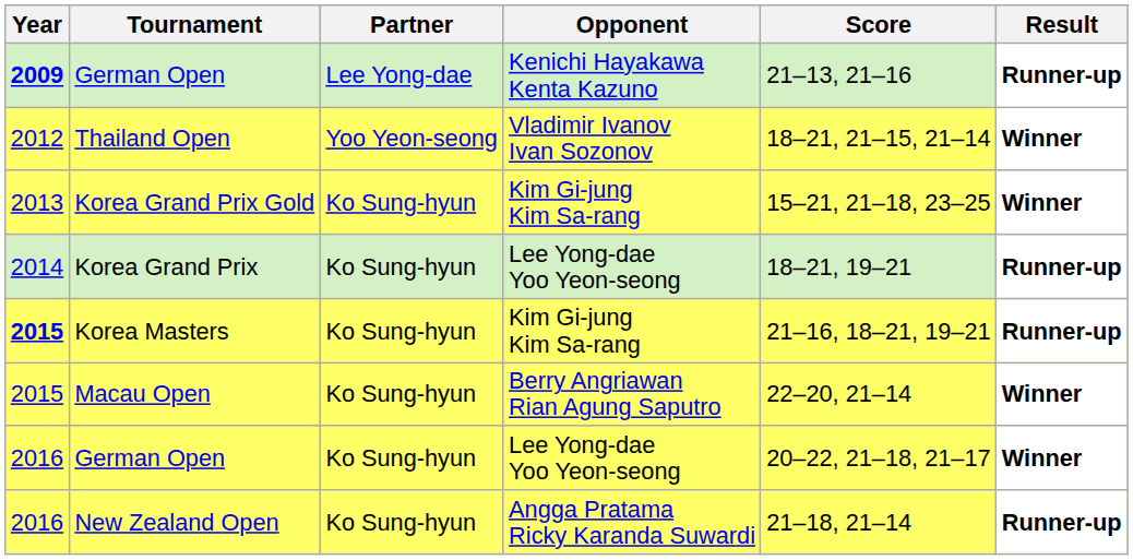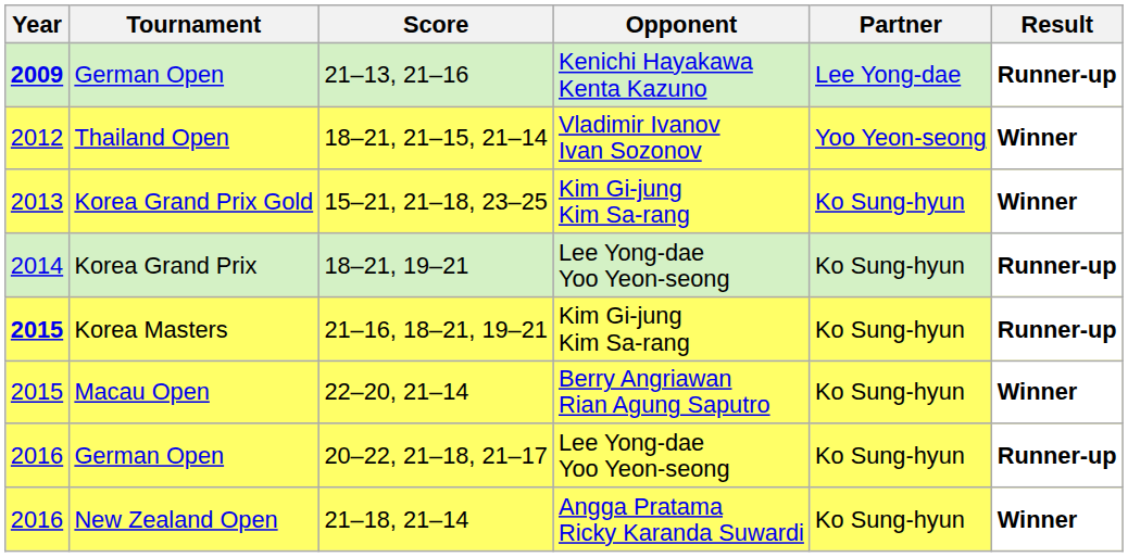 <table class="sortable wikitable" style="font-size: 90%;">
 <tr>
 <th>Year</th>
 <th>Tournament</th>
+<th>Score</th>
+<th>Opponent</th>
 <th>Partner</th>
-<th>Opponent</th>
-<th>Score</th>
 <th>Result</th>
 </tr>
 <tr style="background:#D4F1C5">
 <td align="center"><strong><a href='#'>2009</a></strong></td>
 <td align="left"><a href='#'>German Open</a></td>
+<td align="left">21–13, 21–16</td>
+<td align="left"> <a href='#'>Kenichi Hayakawa</a> <br>  <a href='#'>Kenta Kazuno</a></td>
 <td align="left"> <a href='#'>Lee Yong-dae</a></td>
-<td align="left"> <a href='#'>Kenichi Hayakawa</a> <br>  <a href='#'>Kenta Kazuno</a></td>
-<td align="left">21–13, 21–16</td>
 <td style="text-align:left; background:white"> <strong>Runner-up</strong></td>
 </tr>
 <tr style="background:#FFFF67">
 <td align="center"><a href='#'>2012</a></td>
 <td align="left"><a href='#'>Thailand Open</a></td>
+<td align="left">18–21, 21–15, 21–14</td>
+<td align="left"> <a href='#'>Vladimir Ivanov</a> <br>  <a href='#'>Ivan Sozonov</a></td>
 <td align="left"> <a href='#'>Yoo Yeon-seong</a></td>
-<td align="left"> <a href='#'>Vladimir Ivanov</a> <br>  <a href='#'>Ivan Sozonov</a></td>
-<td align="left">18–21, 21–15, 21–14</td>
 <td style="text-align:left; background:white"> <strong>Winner</strong></td>
 </tr>
 <tr style="background:#FFFF67">
 <td align="center"><a href='#'>2013</a></td>
 <td align="left"><a href='#'>Korea Grand Prix Gold</a></td>
+<td align="left">15–21, 21–18, 23–25</td>
+<td align="left"> <a href='#'>Kim Gi-jung</a> <br>  <a href='#'>Kim Sa-rang</a></td>
 <td align="left"> <a href='#'>Ko Sung-hyun</a></td>
-<td align="left"> <a href='#'>Kim Gi-jung</a> <br>  <a href='#'>Kim Sa-rang</a></td>
-<td align="left">15–21, 21–18, 23–25</td>
 <td style="text-align:left; background:white"> <strong>Winner</strong></td>
 </tr>
 <tr style="background:#D4F1C5">
 <td align="center"><a href='#'>2014</a></td>
 <td align="left">Korea Grand Prix</td>
+<td align="left">18–21, 19–21</td>
+<td align="left"> Lee Yong-dae <br>  Yoo Yeon-seong</td>
 <td align="left"> Ko Sung-hyun</td>
-<td align="left"> Lee Yong-dae <br>  Yoo Yeon-seong</td>
-<td align="left">18–21, 19–21</td>
 <td style="text-align:left; background:white"> <strong>Runner-up</strong></td>
 </tr>
 <tr style="background:#FFFF67">
 <td align="center"><strong><a href='#'>2015</a></strong></td>
 <td align="left">Korea Masters</td>
+<td align="left">21–16, 18–21, 19–21</td>
+<td align="left"> Kim Gi-jung <br>  Kim Sa-rang</td>
 <td align="left"> Ko Sung-hyun</td>
-<td align="left"> Kim Gi-jung <br>  Kim Sa-rang</td>
-<td align="left">21–16, 18–21, 19–21</td>
 <td style="text-align:left; background:white"> <strong>Runner-up</strong></td>
 </tr>
 <tr style="background:#FFFF67">
 <td align="center"><a href='#'>2015</a></td>
 <td align="left"><a href='#'>Macau Open</a></td>
+<td align="left">22–20, 21–14</td>
+<td align="left"> <a href='#'>Berry Angriawan</a> <br>  <a href='#'>Rian Agung Saputro</a></td>
 <td align="left"> Ko Sung-hyun</td>
-<td align="left"> <a href='#'>Berry Angriawan</a> <br>  <a href='#'>Rian Agung Saputro</a></td>
-<td align="left">22–20, 21–14</td>
 <td style="text-align:left; background:white"> <strong>Winner</strong></td>
 </tr>
 <tr style="background:#FFFF67">
 <td align="center"><a href='#'>2016</a></td>
 <td align="left"><a href='#'>German Open</a></td>
+<td align="left">20–22, 21–18, 21–17</td>
+<td align="left"> Lee Yong-dae <br>  Yoo Yeon-seong</td>
 <td align="left"> Ko Sung-hyun</td>
-<td align="left"> Lee Yong-dae <br>  Yoo Yeon-seong</td>
-<td align="left">20–22, 21–18, 21–17</td>
-<td style="text-align:left; background:white"> <strong>Winner</strong></td>
+<td style="text-align:left; background:white"> <strong>Runner-up</strong></td>
 </tr>
 <tr style="background:#FFFF67">
 <td align="center"><a href='#'>2016</a></td>
 <td align="left"><a href='#'>New Zealand Open</a></td>
+<td align="left">21–18, 21–14</td>
+<td align="left"> <a href='#'>Angga Pratama</a> <br>  <a href='#'>Ricky Karanda Suwardi</a></td>
 <td align="left"> Ko Sung-hyun</td>
-<td align="left"> <a href='#'>Angga Pratama</a> <br>  <a href='#'>Ricky Karanda Suwardi</a></td>
-<td align="left">21–18, 21–14</td>
-<td style="text-align:left; background:white"> <strong>Runner-up</strong></td>
+<td style="text-align:left; background:white"> <strong>Winner</strong></td>
 </tr>
 </table>
